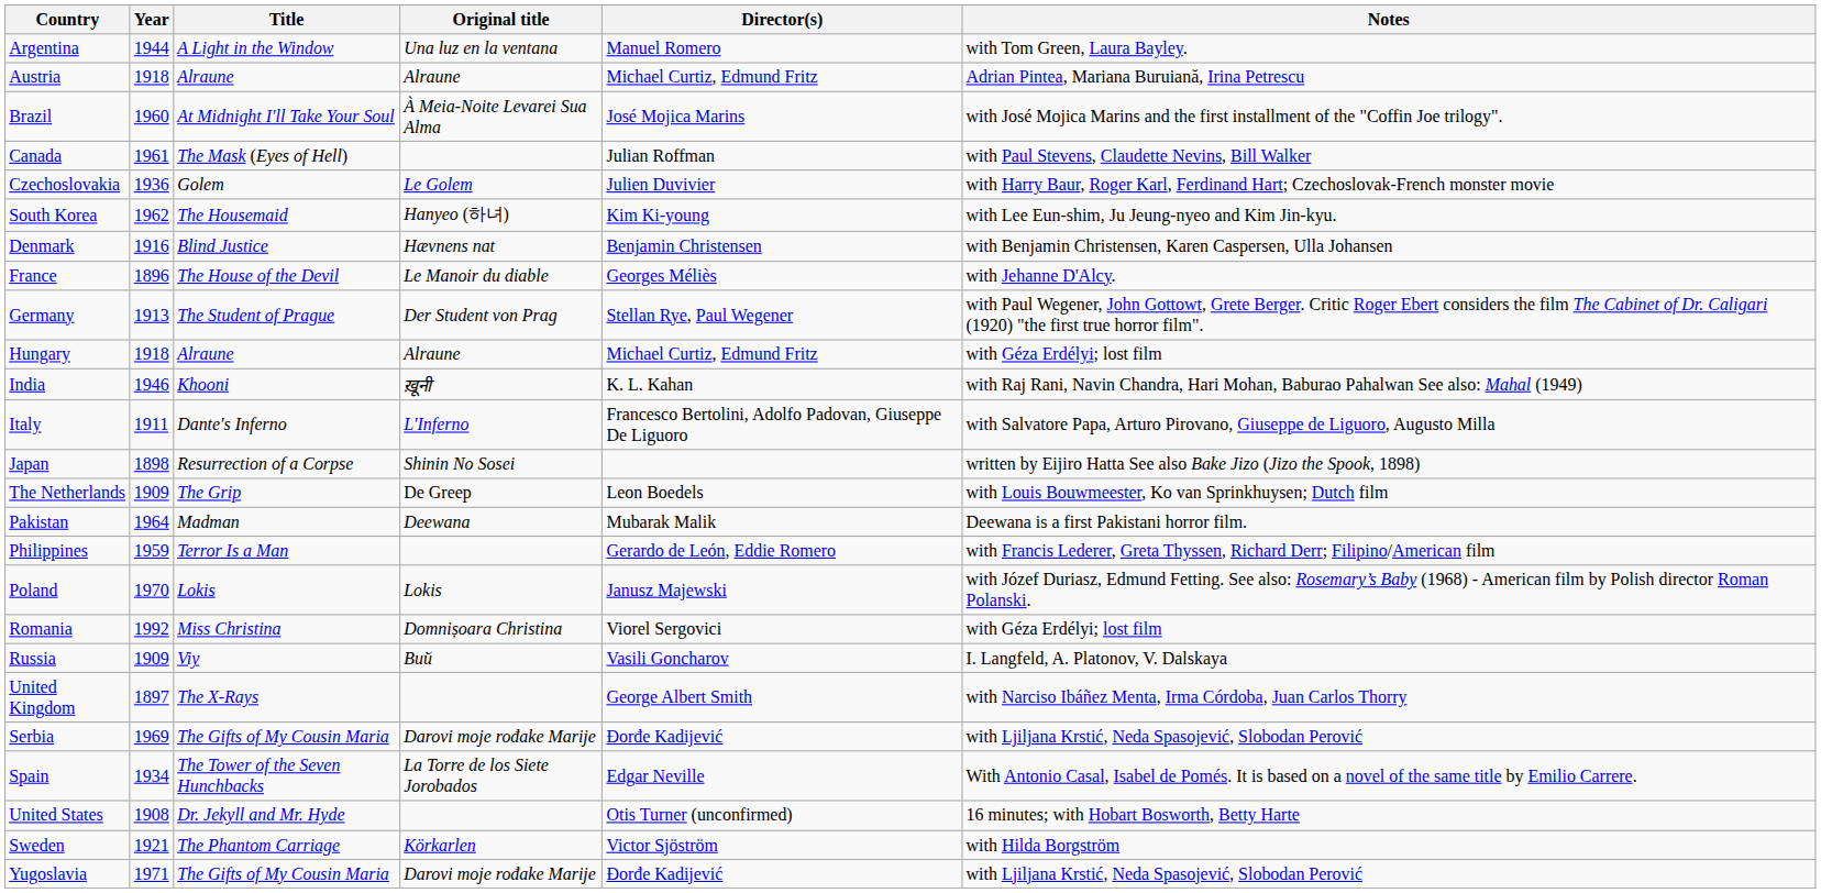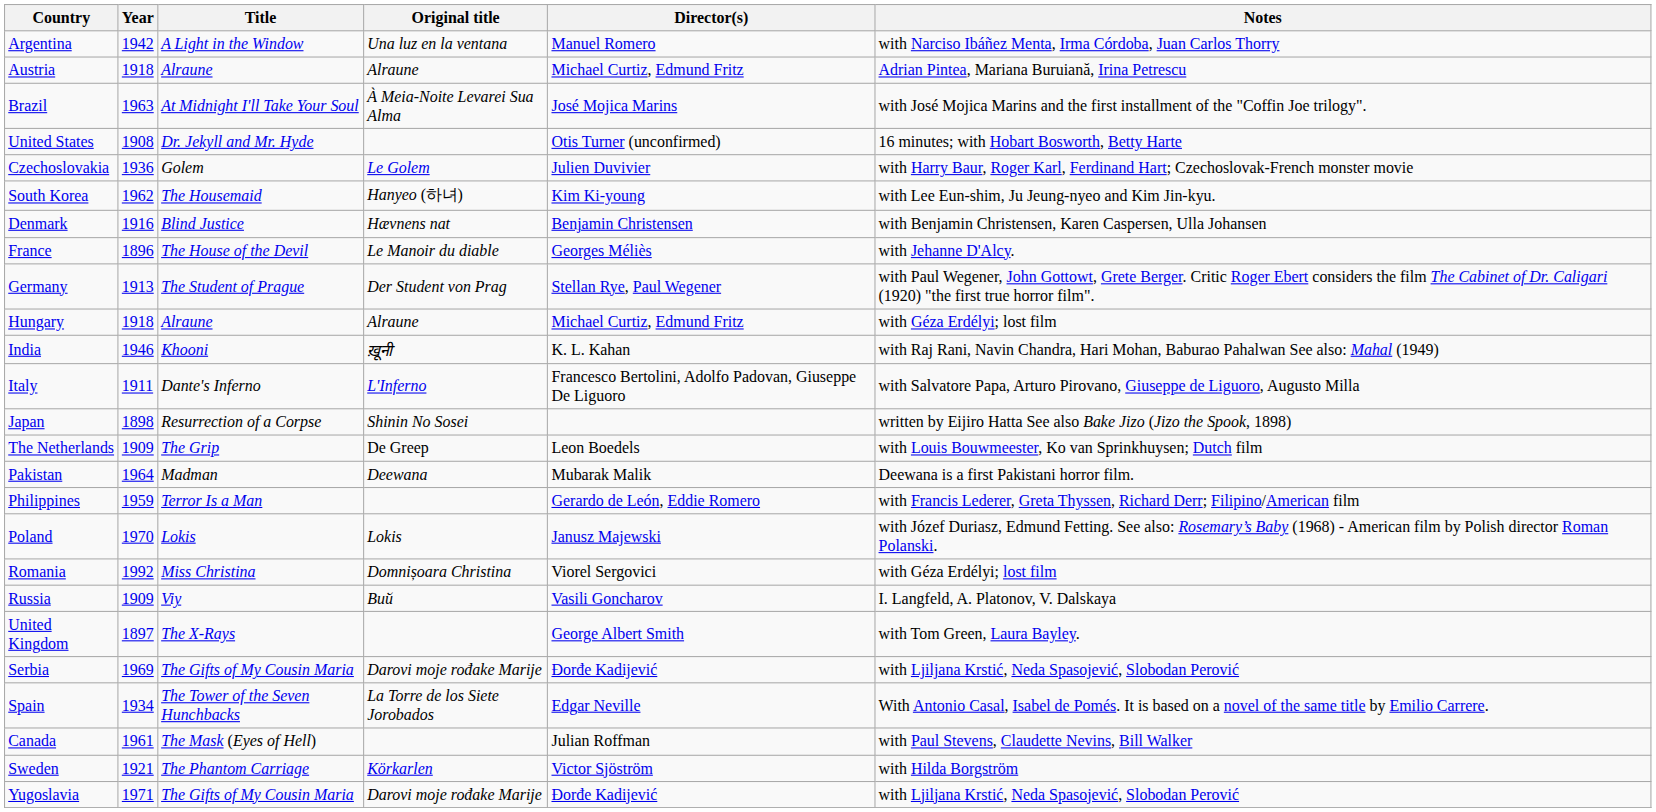 <table class="wikitable sortable" style="font-size:95%">
 <tr>
 <th>Country</th>
 <th>Year</th>
 <th>Title</th>
 <th>Original title</th>
 <th>Director(s)</th>
 <th class="unsortable">Notes</th>
 </tr>
 <tr>
 <td><a href='#'>Argentina</a></td>
-<td><a href='#'>1944</a></td>
+<td><a href='#'>1942</a></td>
 <td><a href='#'><em>A Light in the Window</em></a></td>
 <td><em>Una luz en la ventana</em></td>
 <td><a href='#'>Manuel Romero</a></td>
-<td>with Tom Green, <a href='#'>Laura Bayley</a>.</td>
+<td>with <a href='#'>Narciso Ibáñez Menta</a>, <a href='#'>Irma Córdoba</a>, <a href='#'>Juan Carlos Thorry</a></td>
 </tr>
 <tr>
 <td><a href='#'>Austria</a></td>
 <td><a href='#'>1918</a></td>
 <td><em><a href='#'>Alraune</a></em></td>
 <td><em>Alraune</em></td>
 <td><a href='#'>Michael Curtiz</a>, <a href='#'>Edmund Fritz</a></td>
 <td><a href='#'>Adrian Pintea</a>, Mariana Buruiană, <a href='#'>Irina Petrescu</a></td>
 </tr>
 <tr>
 <td><a href='#'>Brazil</a></td>
-<td><a href='#'>1960</a></td>
+<td><a href='#'>1963</a></td>
 <td><em><a href='#'>At Midnight I'll Take Your Soul</a></em></td>
 <td><em>À Meia-Noite Levarei Sua Alma</em></td>
 <td><a href='#'>José Mojica Marins</a></td>
 <td>with José Mojica Marins and the first installment of the "Coffin Joe trilogy".</td>
 </tr>
 <tr>
-<td><a href='#'>Canada</a></td>
-<td><a href='#'>1961</a></td>
-<td><em><a href='#'>The Mask</a></em> (<em>Eyes of Hell</em>)</td>
+<td><a href='#'>United States</a></td>
+<td><a href='#'>1908</a></td>
+<td><em><a href='#'>Dr. Jekyll and Mr. Hyde</a></em></td>
 <td></td>
-<td>Julian Roffman</td>
-<td>with <a href='#'>Paul Stevens</a>, <a href='#'>Claudette Nevins</a>, <a href='#'>Bill Walker</a></td>
+<td><a href='#'>Otis Turner</a> (unconfirmed)</td>
+<td>16 minutes; with <a href='#'>Hobart Bosworth</a>, <a href='#'>Betty Harte</a></td>
 </tr>
 <tr>
 <td><a href='#'>Czechoslovakia</a></td>
 <td><a href='#'>1936</a></td>
 <td><em>Golem</em></td>
 <td><em><a href='#'>Le Golem</a></em></td>
 <td><a href='#'>Julien Duvivier</a></td>
 <td>with <a href='#'>Harry Baur</a>, <a href='#'>Roger Karl</a>, <a href='#'>Ferdinand Hart</a>; Czechoslovak-French monster movie</td>
 </tr>
 <tr>
 <td><a href='#'>South Korea</a></td>
 <td><a href='#'>1962</a></td>
 <td><a href='#'><em>The Housemaid</em></a></td>
 <td><em>Hanyeo</em> (하녀)</td>
 <td><a href='#'>Kim Ki-young</a></td>
 <td>with Lee Eun-shim, Ju Jeung-nyeo and Kim Jin-kyu.</td>
 </tr>
 <tr>
 <td><a href='#'>Denmark</a></td>
 <td><a href='#'>1916</a></td>
 <td><a href='#'><em>Blind Justice</em></a></td>
 <td><em>Hævnens nat</em></td>
 <td><a href='#'>Benjamin Christensen</a></td>
 <td>with Benjamin Christensen, Karen Caspersen, Ulla Johansen</td>
 </tr>
 <tr>
 <td><a href='#'>France</a></td>
 <td><a href='#'>1896</a></td>
 <td><em><a href='#'>The House of the Devil</a></em></td>
 <td><em>Le Manoir du diable</em></td>
 <td><a href='#'>Georges Méliès</a></td>
 <td>with <a href='#'>Jehanne D'Alcy</a>.</td>
 </tr>
 <tr>
 <td><a href='#'>Germany</a></td>
 <td><a href='#'>1913</a></td>
 <td><em><a href='#'>The Student of Prague</a></em></td>
 <td><em>Der Student von Prag</em></td>
 <td><a href='#'>Stellan Rye</a>, <a href='#'>Paul Wegener</a></td>
 <td>with Paul Wegener, <a href='#'>John Gottowt</a>, <a href='#'>Grete Berger</a>. Critic <a href='#'>Roger Ebert</a> considers the film <em><a href='#'>The Cabinet of Dr. Caligari</a></em> (1920) "the first true horror film".</td>
 </tr>
 <tr>
 <td><a href='#'>Hungary</a></td>
 <td><a href='#'>1918</a></td>
 <td><em><a href='#'>Alraune</a></em></td>
 <td><em>Alraune</em></td>
 <td><a href='#'>Michael Curtiz</a>, <a href='#'>Edmund Fritz</a></td>
 <td>with <a href='#'>Géza Erdélyi</a>; lost film</td>
 </tr>
 <tr>
 <td><a href='#'>India</a></td>
 <td><a href='#'>1946</a></td>
 <td><em><a href='#'>Khooni</a></em></td>
 <td><em>ख़ूनी</em></td>
 <td>K. L. Kahan</td>
 <td>with Raj Rani, Navin Chandra, Hari Mohan, Baburao Pahalwan See also: <em><a href='#'>Mahal</a></em> (1949)</td>
 </tr>
 <tr>
 <td><a href='#'>Italy</a></td>
 <td><a href='#'>1911</a></td>
 <td><em>Dante's Inferno</em></td>
 <td><em><a href='#'>L'Inferno</a></em></td>
 <td>Francesco Bertolini, Adolfo Padovan, Giuseppe De Liguoro</td>
 <td>with Salvatore Papa, Arturo Pirovano, <a href='#'>Giuseppe de Liguoro</a>, Augusto Milla</td>
 </tr>
 <tr>
 <td><a href='#'>Japan</a></td>
 <td><a href='#'>1898</a></td>
 <td><em>Resurrection of a Corpse</em></td>
 <td><em>Shinin No Sosei</em></td>
 <td></td>
 <td>written by Eijiro Hatta See also <em>Bake Jizo</em> (<em>Jizo the Spook</em>, 1898)</td>
 </tr>
 <tr>
 <td><a href='#'>The Netherlands</a></td>
 <td><a href='#'>1909</a></td>
 <td><em><a href='#'>The Grip</a></em></td>
 <td>De Greep</td>
 <td>Leon Boedels</td>
 <td>with <a href='#'>Louis Bouwmeester</a>, Ko van Sprinkhuysen; <a href='#'>Dutch</a> film</td>
 </tr>
 <tr>
 <td><a href='#'>Pakistan</a></td>
 <td><a href='#'>1964</a></td>
 <td><em>Madman</em></td>
 <td><em>Deewana</em></td>
 <td>Mubarak Malik</td>
 <td>Deewana is a first Pakistani horror film.</td>
 </tr>
 <tr>
 <td><a href='#'>Philippines</a></td>
 <td><a href='#'>1959</a></td>
 <td><em><a href='#'>Terror Is a Man</a></em></td>
 <td></td>
 <td><a href='#'>Gerardo de León</a>, <a href='#'>Eddie Romero</a></td>
 <td>with <a href='#'>Francis Lederer</a>, <a href='#'>Greta Thyssen</a>, <a href='#'>Richard Derr</a>; <a href='#'>Filipino</a>/<a href='#'>American</a> film</td>
 </tr>
 <tr>
 <td><a href='#'>Poland</a></td>
 <td><a href='#'>1970</a></td>
 <td><a href='#'><em>Lokis</em></a></td>
 <td><em>Lokis</em></td>
 <td><a href='#'>Janusz Majewski</a></td>
 <td>with Józef Duriasz, Edmund Fetting. See also: <em><a href='#'>Rosemary’s Baby</a></em> (1968) - American film by Polish director <a href='#'>Roman Polanski</a>.</td>
 </tr>
 <tr>
 <td><a href='#'>Romania</a></td>
 <td><a href='#'>1992</a></td>
 <td><em><a href='#'>Miss Christina</a></em></td>
 <td><em>Domnișoara Christina</em></td>
 <td>Viorel Sergovici</td>
 <td>with Géza Erdélyi; <a href='#'>lost film</a></td>
 </tr>
 <tr>
 <td><a href='#'>Russia</a></td>
 <td><a href='#'>1909</a></td>
 <td><em><a href='#'>Viy</a></em></td>
 <td><em>Вий</em></td>
 <td><a href='#'>Vasili Goncharov</a></td>
 <td>I. Langfeld, A. Platonov, V. Dalskaya</td>
 </tr>
 <tr>
 <td><a href='#'>United Kingdom</a></td>
 <td><a href='#'>1897</a></td>
 <td><em><a href='#'>The X-Rays</a></em></td>
 <td></td>
 <td><a href='#'>George Albert Smith</a></td>
-<td>with <a href='#'>Narciso Ibáñez Menta</a>, <a href='#'>Irma Córdoba</a>, <a href='#'>Juan Carlos Thorry</a></td>
+<td>with Tom Green, <a href='#'>Laura Bayley</a>.</td>
 </tr>
 <tr>
 <td><a href='#'>Serbia</a></td>
 <td><a href='#'>1969</a></td>
 <td><em><a href='#'>The Gifts of My Cousin Maria</a></em></td>
 <td><em>Darovi moje rođake Marije</em></td>
 <td><a href='#'>Đorđe Kadijević</a></td>
 <td>with <a href='#'>Ljiljana Krstić</a>, <a href='#'>Neda Spasojević</a>, <a href='#'>Slobodan Perović</a></td>
 </tr>
 <tr>
 <td><a href='#'>Spain</a></td>
 <td><a href='#'>1934</a></td>
 <td><em><a href='#'>The Tower of the Seven Hunchbacks</a></em></td>
 <td><em>La Torre de los Siete Jorobados</em></td>
 <td><a href='#'>Edgar Neville</a></td>
 <td>With <a href='#'>Antonio Casal</a>, <a href='#'>Isabel de Pomés</a>.  It is based on a <a href='#'>novel of the same title</a> by <a href='#'>Emilio Carrere</a>.</td>
 </tr>
 <tr>
-<td><a href='#'>United States</a></td>
-<td><a href='#'>1908</a></td>
-<td><em><a href='#'>Dr. Jekyll and Mr. Hyde</a></em></td>
+<td><a href='#'>Canada</a></td>
+<td><a href='#'>1961</a></td>
+<td><em><a href='#'>The Mask</a></em> (<em>Eyes of Hell</em>)</td>
 <td></td>
-<td><a href='#'>Otis Turner</a> (unconfirmed)</td>
-<td>16 minutes; with <a href='#'>Hobart Bosworth</a>, <a href='#'>Betty Harte</a></td>
+<td>Julian Roffman</td>
+<td>with <a href='#'>Paul Stevens</a>, <a href='#'>Claudette Nevins</a>, <a href='#'>Bill Walker</a></td>
 </tr>
 <tr>
 <td><a href='#'>Sweden</a></td>
 <td><a href='#'>1921</a></td>
 <td><em><a href='#'>The Phantom Carriage</a></em></td>
 <td><em><a href='#'>Körkarlen</a></em></td>
 <td><a href='#'>Victor Sjöström</a></td>
 <td>with <a href='#'>Hilda Borgström</a></td>
 </tr>
 <tr>
 <td><a href='#'>Yugoslavia</a></td>
 <td><a href='#'>1971</a></td>
 <td><em><a href='#'>The Gifts of My Cousin Maria</a></em></td>
 <td><em>Darovi moje rođake Marije</em></td>
 <td><a href='#'>Đorđe Kadijević</a></td>
 <td>with <a href='#'>Ljiljana Krstić</a>, <a href='#'>Neda Spasojević</a>, <a href='#'>Slobodan Perović</a></td>
 </tr>
 <tr>
 </tr>
 </table>
